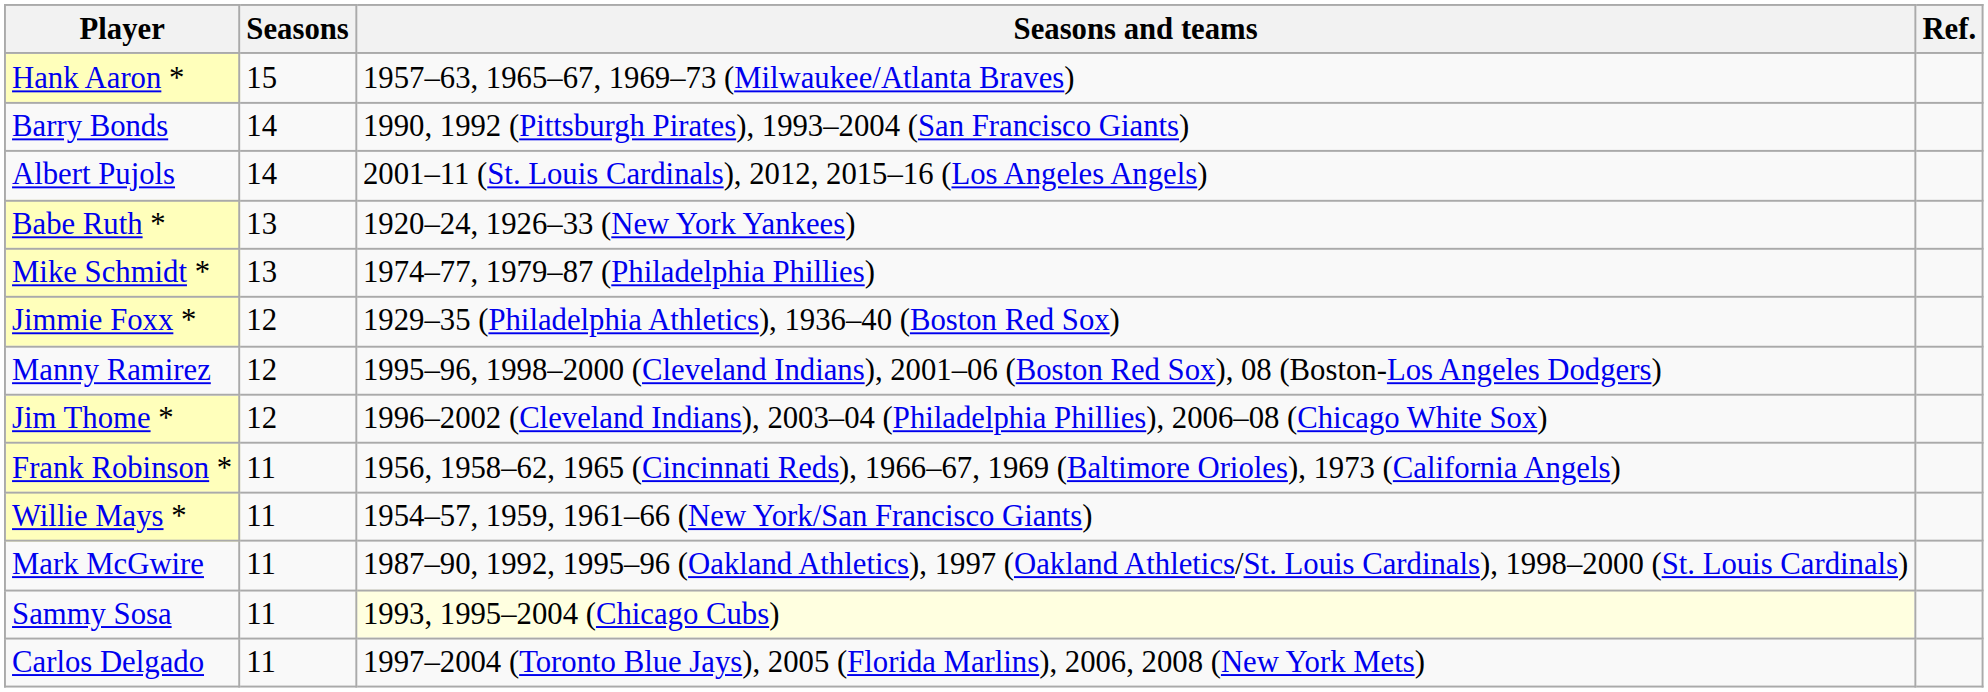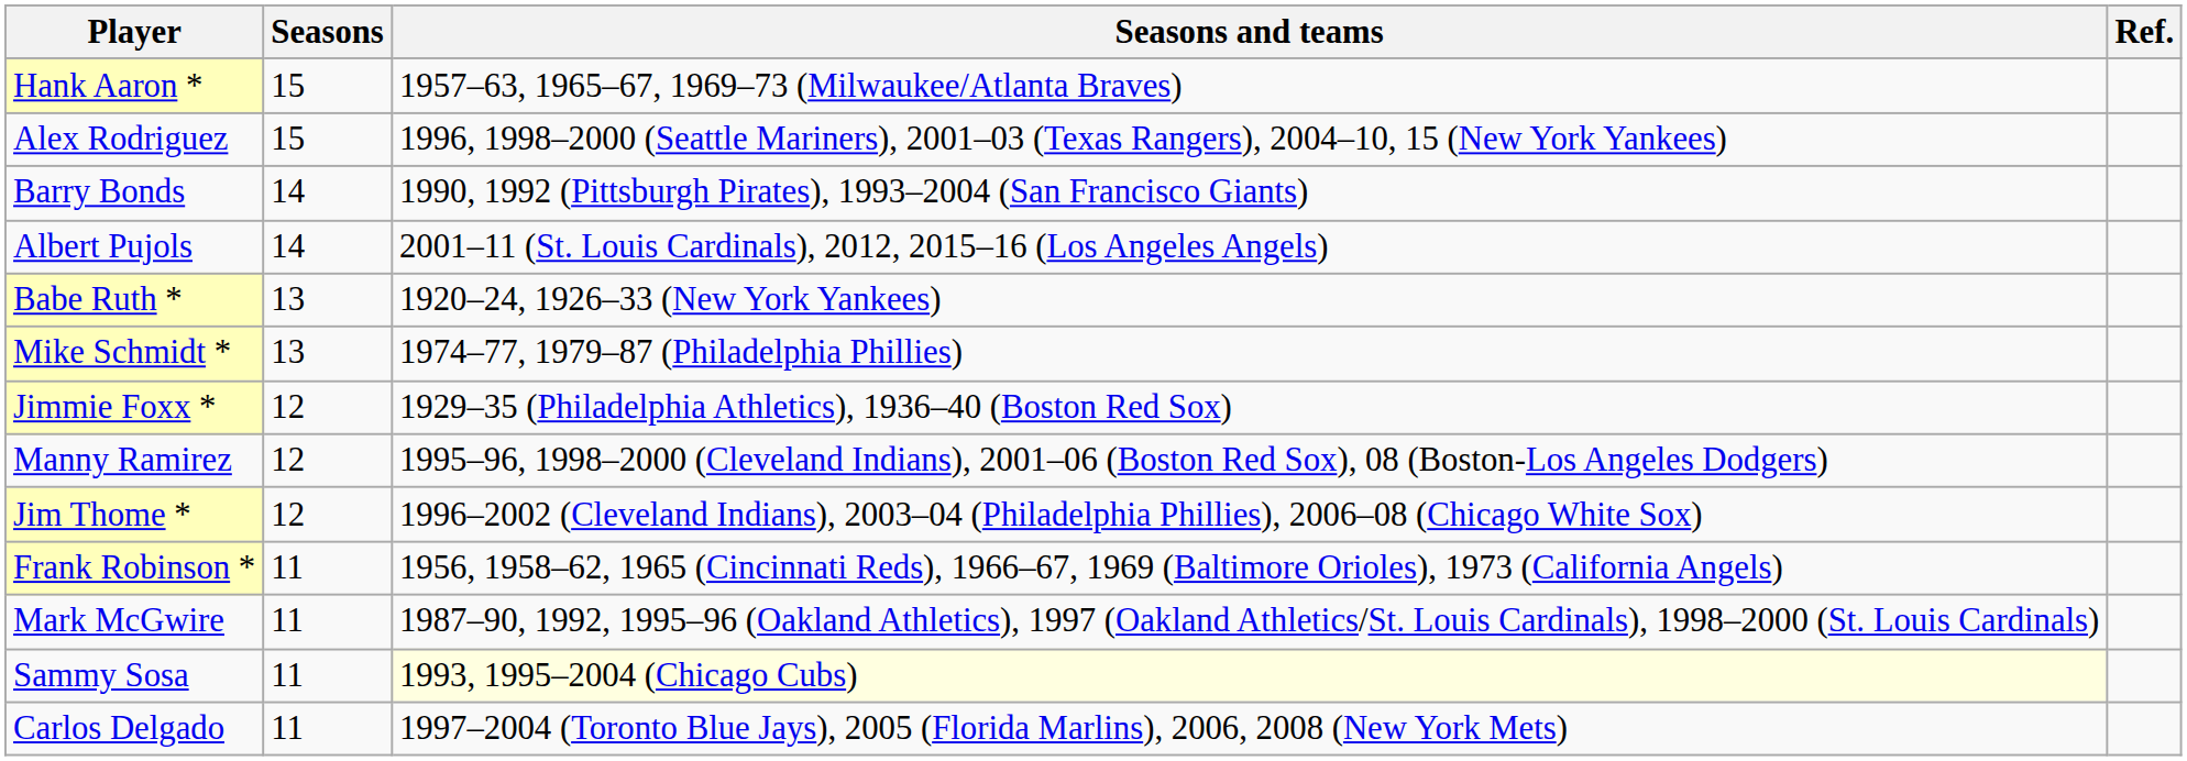 <table class="wikitable">
 <tr>
 <th>Player</th>
 <th>Seasons</th>
 <th>Seasons and teams</th>
 <th>Ref.</th>
 </tr>
 <tr>
 <td style="background-color:#ffffbb"><a href='#'>Hank Aaron</a> *</td>
 <td>15</td>
 <td>1957–63, 1965–67, 1969–73 (<a href='#'>Milwaukee/Atlanta Braves</a>)</td>
+<td></td>
+</tr>
+<tr>
+<td><a href='#'>Alex Rodriguez</a></td>
+<td>15</td>
+<td>1996, 1998–2000 (<a href='#'>Seattle Mariners</a>), 2001–03 (<a href='#'>Texas Rangers</a>), 2004–10, 15 (<a href='#'>New York Yankees</a>)</td>
 <td></td>
 </tr>
 <tr>
 <td><a href='#'>Barry Bonds</a></td>
 <td>14</td>
 <td>1990, 1992 (<a href='#'>Pittsburgh Pirates</a>), 1993–2004 (<a href='#'>San Francisco Giants</a>)</td>
 <td></td>
 </tr>
 <tr>
 <td><a href='#'>Albert Pujols</a></td>
 <td>14</td>
 <td>2001–11 (<a href='#'>St. Louis Cardinals</a>), 2012, 2015–16 (<a href='#'>Los Angeles Angels</a>)</td>
 <td></td>
 </tr>
 <tr>
 <td style="background-color:#ffffbb"><a href='#'>Babe Ruth</a> *</td>
 <td>13</td>
 <td>1920–24, 1926–33 (<a href='#'>New York Yankees</a>)</td>
 <td></td>
 </tr>
 <tr>
 <td style="background-color:#ffffbb"><a href='#'>Mike Schmidt</a> *</td>
 <td>13</td>
 <td>1974–77, 1979–87 (<a href='#'>Philadelphia Phillies</a>)</td>
 <td></td>
 </tr>
 <tr>
 <td style="background-color:#ffffbb"><a href='#'>Jimmie Foxx</a> *</td>
 <td>12</td>
 <td>1929–35 (<a href='#'>Philadelphia Athletics</a>), 1936–40 (<a href='#'>Boston Red Sox</a>)</td>
 <td></td>
 </tr>
 <tr>
 <td><a href='#'>Manny Ramirez</a></td>
 <td>12</td>
 <td>1995–96, 1998–2000 (<a href='#'>Cleveland Indians</a>), 2001–06 (<a href='#'>Boston Red Sox</a>), 08 (Boston-<a href='#'>Los Angeles Dodgers</a>)</td>
 <td></td>
 </tr>
 <tr>
 <td style="background-color:#ffffbb"><a href='#'>Jim Thome</a> *</td>
 <td>12</td>
 <td>1996–2002 (<a href='#'>Cleveland Indians</a>), 2003–04 (<a href='#'>Philadelphia Phillies</a>), 2006–08 (<a href='#'>Chicago White Sox</a>)</td>
 </tr>
 <tr>
 <td style="background-color:#ffffbb"><a href='#'>Frank Robinson</a> *</td>
 <td>11</td>
 <td>1956, 1958–62, 1965 (<a href='#'>Cincinnati Reds</a>), 1966–67, 1969 (<a href='#'>Baltimore Orioles</a>), 1973 (<a href='#'>California Angels</a>)</td>
 <td></td>
 </tr>
 <tr>
-<td style="background-color:#ffffbb"><a href='#'>Willie Mays</a> *</td>
-<td>11</td>
-<td>1954–57, 1959, 1961–66 (<a href='#'>New York/San Francisco Giants</a>)</td>
-<td></td>
-</tr>
-<tr>
 <td><a href='#'>Mark McGwire</a></td>
 <td>11</td>
 <td>1987–90, 1992, 1995–96 (<a href='#'>Oakland Athletics</a>), 1997 (<a href='#'>Oakland Athletics</a>/<a href='#'>St. Louis Cardinals</a>), 1998–2000 (<a href='#'>St. Louis Cardinals</a>)</td>
 <td></td>
 </tr>
 <tr>
 <td><a href='#'>Sammy Sosa</a></td>
 <td>11</td>
 <td style="background: lightyellow;">1993, 1995–2004 (<a href='#'>Chicago Cubs</a>)</td>
 <td></td>
 </tr>
 <tr>
 <td><a href='#'>Carlos Delgado</a></td>
 <td>11</td>
 <td>1997–2004 (<a href='#'>Toronto Blue Jays</a>), 2005 (<a href='#'>Florida Marlins</a>), 2006, 2008 (<a href='#'>New York Mets</a>)</td>
 <td></td>
 </tr>
 </table>
